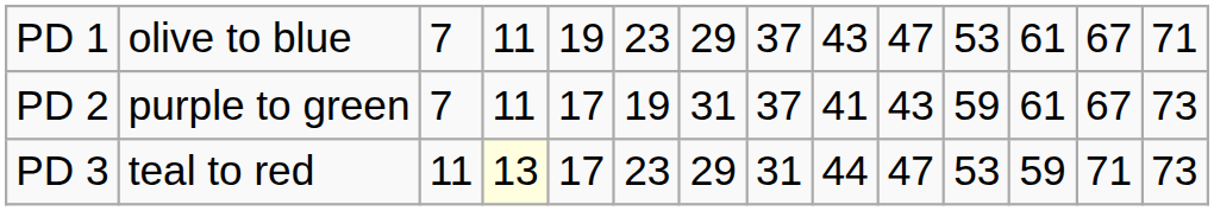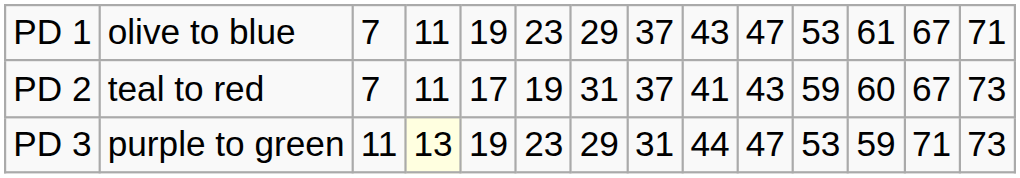 <table border="1" class="wikitable">
 <tr>
 <td>PD 1</td>
 <td>olive to blue</td>
 <td>7</td>
 <td>11</td>
 <td>19</td>
 <td>23</td>
 <td>29</td>
 <td>37</td>
 <td>43</td>
 <td>47</td>
 <td>53</td>
 <td>61</td>
 <td>67</td>
 <td>71</td>
 </tr>
 <tr>
 <td>PD 2</td>
-<td>purple to green</td>
+<td>teal to red</td>
 <td>7</td>
 <td>11</td>
 <td>17</td>
 <td>19</td>
 <td>31</td>
 <td>37</td>
 <td>41</td>
 <td>43</td>
 <td>59</td>
-<td>61</td>
+<td>60</td>
 <td>67</td>
 <td>73</td>
 </tr>
 <tr>
 <td>PD 3</td>
-<td>teal to red</td>
+<td>purple to green</td>
 <td>11</td>
 <td style="background: lightyellow;">13</td>
-<td>17</td>
+<td>19</td>
 <td>23</td>
 <td>29</td>
 <td>31</td>
 <td>44</td>
 <td>47</td>
 <td>53</td>
 <td>59</td>
 <td>71</td>
 <td>73</td>
 </tr>
 </table>
